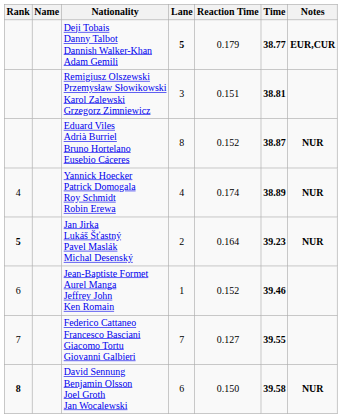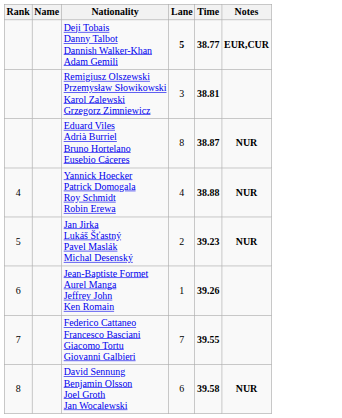 <table class="wikitable sortable" style="text-align:center">
 <tr>
 <th>Rank</th>
 <th>Name</th>
 <th>Nationality</th>
 <th>Lane</th>
-<th>Reaction Time</th>
 <th>Time</th>
 <th>Notes</th>
 </tr>
 <tr>
 <td></td>
 <td align=left></td>
 <td align=left><a href='#'>Deji Tobais</a><br><a href='#'>Danny Talbot</a><br><a href='#'>Dannish Walker-Khan</a><br><a href='#'>Adam Gemili</a></td>
 <td><strong>5</strong></td>
-<td>0.179</td>
 <td><strong>38.77</strong></td>
 <td><strong>EUR,CUR</strong></td>
 </tr>
 <tr>
 <td></td>
 <td align=left></td>
 <td align=left><a href='#'>Remigiusz Olszewski</a><br><a href='#'>Przemysław Słowikowski</a><br><a href='#'>Karol Zalewski</a><br><a href='#'>Grzegorz Zimniewicz</a></td>
 <td>3</td>
-<td>0.151</td>
 <td><strong>38.81</strong></td>
 <td></td>
 </tr>
 <tr>
 <td></td>
 <td align=left></td>
 <td align=left><a href='#'>Eduard Viles</a><br><a href='#'>Adrià Burriel</a><br><a href='#'>Bruno Hortelano</a><br><a href='#'>Eusebio Cáceres</a></td>
 <td>8</td>
-<td>0.152</td>
 <td><strong>38.87</strong></td>
 <td><strong>NUR</strong></td>
 </tr>
 <tr>
 <td>4</td>
 <td align=left></td>
 <td align=left><a href='#'>Yannick Hoecker</a><br><a href='#'>Patrick Domogala</a><br><a href='#'>Roy Schmidt</a><br><a href='#'>Robin Erewa</a></td>
 <td>4</td>
-<td>0.174</td>
-<td><strong>38.89</strong></td>
+<td><strong>38.88</strong></td>
 <td><strong>NUR</strong></td>
 </tr>
 <tr>
-<td><strong>5</strong></td>
+<td>5</td>
 <td align=left></td>
 <td align=left><a href='#'>Jan Jirka</a><br><a href='#'>Lukáš Šťastný</a><br><a href='#'>Pavel Maslák</a><br><a href='#'>Michal Desenský</a></td>
 <td>2</td>
-<td>0.164</td>
 <td><strong>39.23</strong></td>
 <td><strong>NUR</strong></td>
 </tr>
 <tr>
 <td>6</td>
 <td align=left></td>
 <td align=left><a href='#'>Jean-Baptiste Formet</a><br><a href='#'>Aurel Manga</a><br><a href='#'>Jeffrey John</a><br><a href='#'>Ken Romain</a></td>
 <td>1</td>
-<td>0.152</td>
-<td><strong>39.46</strong></td>
+<td><strong>39.26</strong></td>
 <td></td>
 </tr>
 <tr>
 <td>7</td>
 <td align=left></td>
 <td align=left><a href='#'>Federico Cattaneo</a><br><a href='#'>Francesco Basciani</a><br><a href='#'>Giacomo Tortu</a><br><a href='#'>Giovanni Galbieri</a></td>
 <td>7</td>
-<td>0.127</td>
 <td><strong>39.55</strong></td>
 <td></td>
 </tr>
 <tr>
-<td><strong>8</strong></td>
+<td>8</td>
 <td align=left></td>
 <td align=left><a href='#'>David Sennung</a><br><a href='#'>Benjamin Olsson</a><br><a href='#'>Joel Groth</a><br><a href='#'>Jan Wocalewski</a></td>
 <td>6</td>
-<td>0.150</td>
 <td><strong>39.58</strong></td>
 <td><strong>NUR</strong></td>
 </tr>
 </table>
